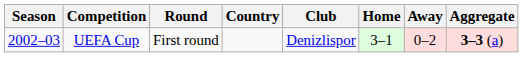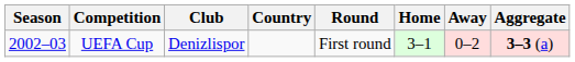 <table class="wikitable">
 <tr>
 <th>Season</th>
 <th>Competition</th>
+<th>Club</th>
+<th>Country</th>
 <th>Round</th>
-<th>Country</th>
-<th>Club</th>
 <th>Home</th>
 <th>Away</th>
 <th>Aggregate</th>
 </tr>
 <tr>
 <td class="nowrap" style="text-align:center;"><a href='#'>2002–03</a></td>
 <td style="text-align:center;"><a href='#'>UEFA Cup</a></td>
+<td><a href='#'>Denizlispor</a></td>
+<td style="text-align:center;"></td>
 <td>First round</td>
-<td style="text-align:center;"></td>
-<td><a href='#'>Denizlispor</a></td>
 <td style="text-align:center; background:#dfd;">3–1</td>
 <td style="text-align:center; background:#fdd;">0–2</td>
 <td style="text-align:center; background:#fdd;"><strong>3–3</strong> (<a href='#'>a</a>)</td>
 </tr>
 </table>
